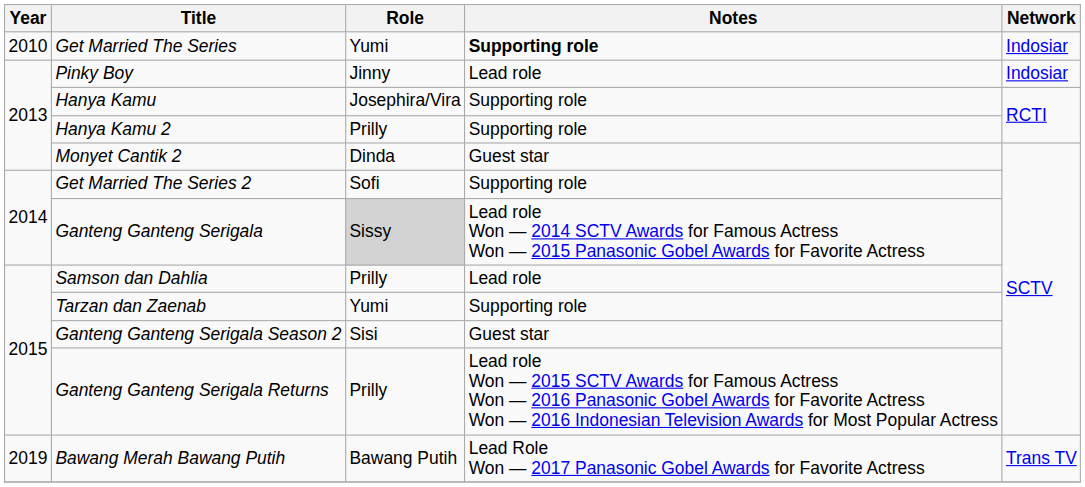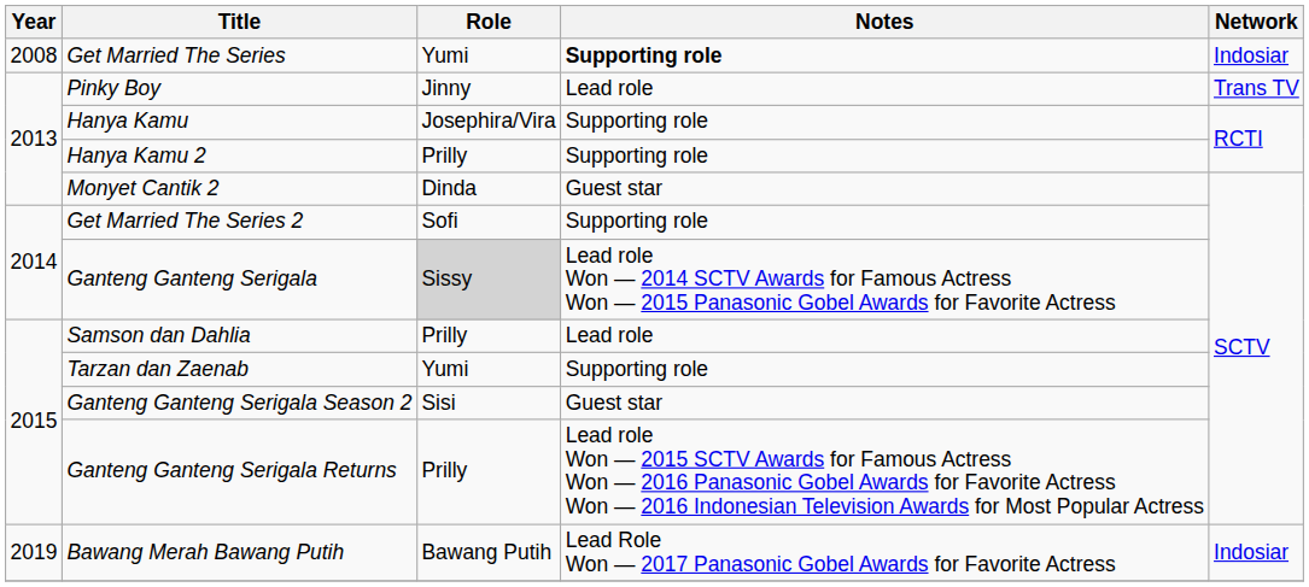 <table class="wikitable">
 <tr>
 <th>Year</th>
 <th>Title</th>
 <th>Role</th>
 <th>Notes</th>
 <th>Network</th>
 </tr>
 <tr>
-<td>2010</td>
+<td>2008</td>
 <td><em>Get Married The Series</em></td>
 <td>Yumi</td>
 <td><strong>Supporting role</strong></td>
 <td><a href='#'>Indosiar</a></td>
 </tr>
 <tr>
 <td rowspan="4">2013</td>
 <td><em>Pinky Boy</em></td>
 <td>Jinny</td>
 <td>Lead role</td>
-<td><a href='#'>Indosiar</a></td>
+<td><a href='#'>Trans TV</a></td>
 </tr>
 <tr>
 <td><em>Hanya Kamu</em></td>
 <td>Josephira/Vira</td>
 <td>Supporting role</td>
 <td rowspan="2"><a href='#'>RCTI</a></td>
 </tr>
 <tr>
 <td><em>Hanya Kamu 2</em></td>
 <td>Prilly</td>
 <td>Supporting role</td>
 </tr>
 <tr>
 <td><em>Monyet Cantik 2</em></td>
 <td>Dinda</td>
 <td>Guest star</td>
 <td rowspan="7"><a href='#'>SCTV</a></td>
 </tr>
 <tr>
 <td rowspan="2">2014</td>
 <td><em>Get Married The Series 2</em></td>
 <td>Sofi</td>
 <td>Supporting role</td>
 </tr>
 <tr>
 <td><em>Ganteng Ganteng Serigala</em></td>
 <td style="background: lightgrey;">Sissy</td>
 <td>Lead role<br>Won — <a href='#'>2014 SCTV Awards</a> for Famous Actress<br>Won — <a href='#'>2015 Panasonic Gobel Awards</a> for Favorite Actress</td>
 </tr>
 <tr>
 <td rowspan="4">2015</td>
 <td><em>Samson dan Dahlia</em></td>
 <td>Prilly</td>
 <td>Lead role</td>
 </tr>
 <tr>
 <td><em>Tarzan dan Zaenab</em></td>
 <td>Yumi</td>
 <td>Supporting role</td>
 </tr>
 <tr>
 <td><em>Ganteng Ganteng Serigala Season 2</em></td>
 <td>Sisi</td>
 <td>Guest star</td>
 </tr>
 <tr>
 <td><em>Ganteng Ganteng Serigala Returns</em></td>
 <td>Prilly</td>
 <td>Lead role<br>Won — <a href='#'>2015 SCTV Awards</a> for Famous Actress<br>Won — <a href='#'>2016 Panasonic Gobel Awards</a> for Favorite Actress<br>Won — <a href='#'>2016 Indonesian Television Awards</a> for Most Popular Actress</td>
 </tr>
 <tr>
 <td>2019</td>
 <td><em>Bawang Merah Bawang Putih</em></td>
 <td>Bawang Putih</td>
 <td>Lead Role<br>Won — <a href='#'>2017 Panasonic Gobel Awards</a> for Favorite Actress</td>
-<td><a href='#'>Trans TV</a></td>
+<td><a href='#'>Indosiar</a></td>
 </tr>
 <tr>
 </tr>
 </table>
